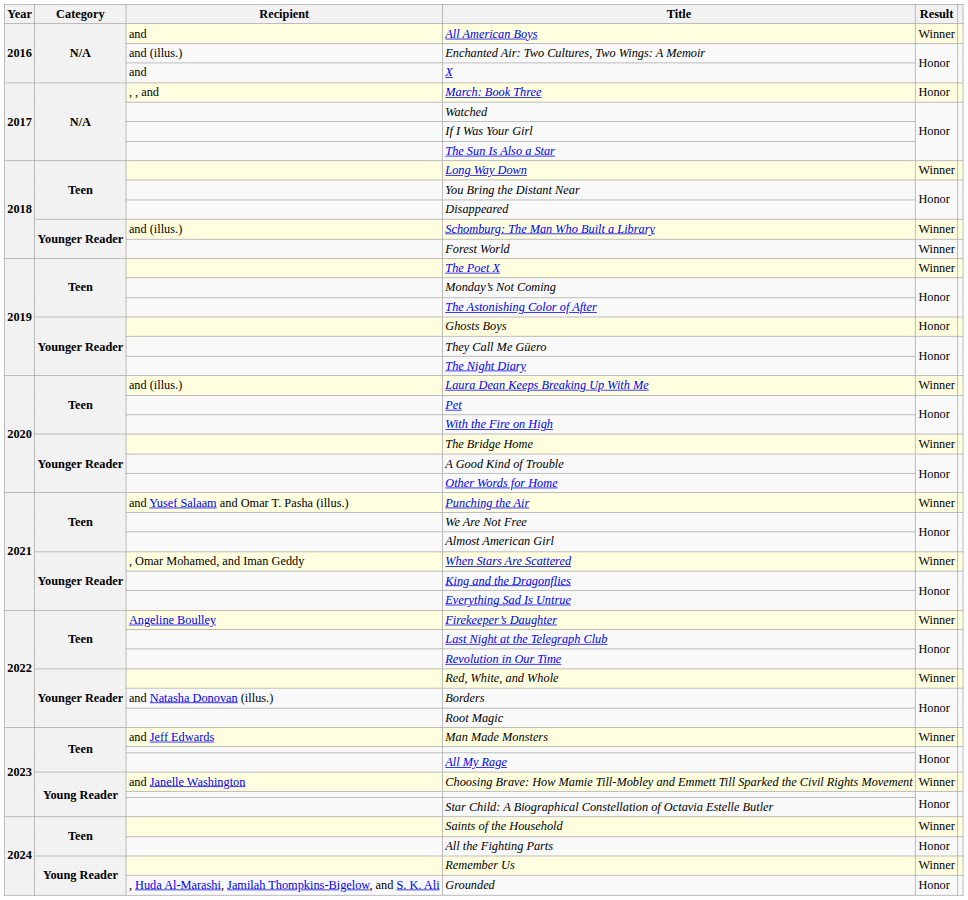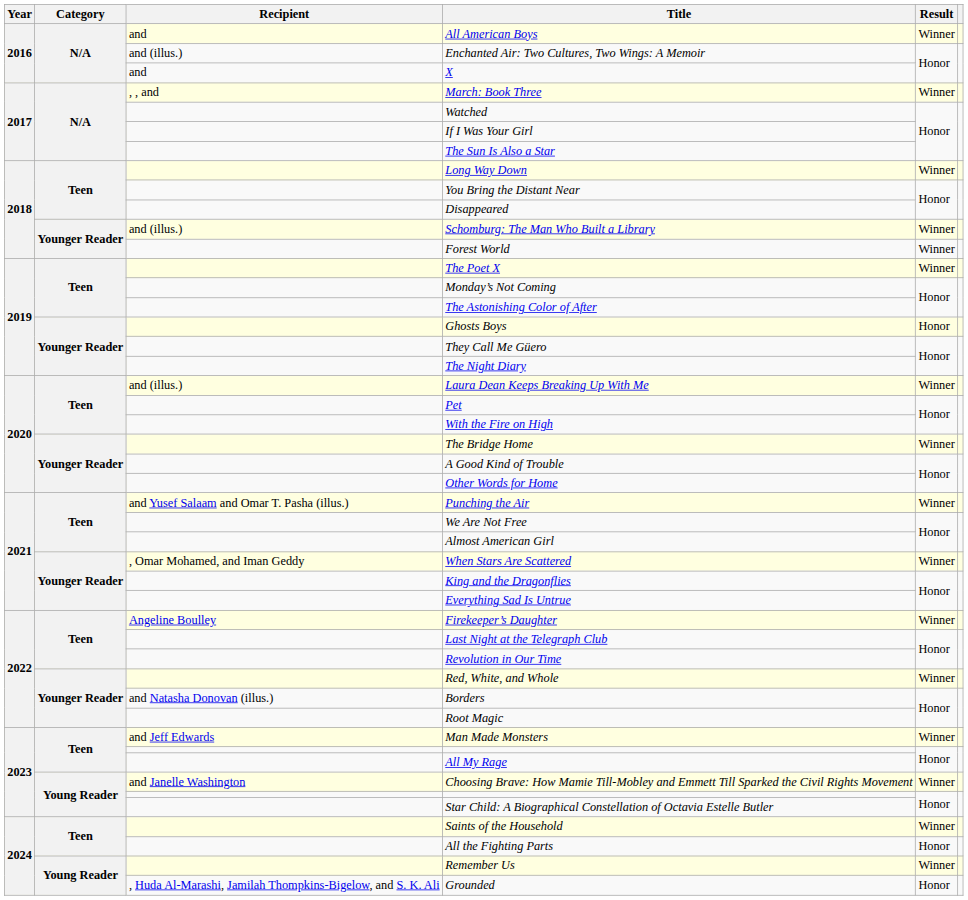 <table class="wikitable sortable mw-collapsible">
 <tr>
 <th scope="col">Year</th>
 <th scope="col">Category</th>
 <th scope="col">Recipient</th>
 <th scope="col">Title</th>
 <th scope="col">Result</th>
 <th scope="col"></th>
 </tr>
 <tr style="background:lightyellow">
 <th rowspan="3">2016</th>
 <th rowspan="3">N/A</th>
 <td> and </td>
 <td><em><a href='#'>All American Boys</a></em></td>
 <td>Winner</td>
 <td></td>
 </tr>
 <tr>
 <td>   and  (illus.)</td>
 <td><em>Enchanted Air: Two Cultures, Two Wings: A Memoir</em></td>
 <td rowspan="2">Honor</td>
 <td rowspan="2"></td>
 </tr>
 <tr>
 <td> and </td>
 <td><em><a href='#'>X</a></em></td>
 </tr>
 <tr style="background:lightyellow">
 <th rowspan="4">2017</th>
 <th rowspan="4">N/A</th>
 <td>, , and </td>
 <td><em><a href='#'>March: Book Three</a></em></td>
-<td>Honor</td>
+<td>Winner</td>
 <td></td>
 </tr>
 <tr>
 <td></td>
 <td><em>Watched</em></td>
 <td rowspan="3">Honor</td>
 <td rowspan="3"></td>
 </tr>
 <tr>
 <td></td>
 <td><em>If I Was Your Girl</em></td>
 </tr>
 <tr>
 <td></td>
 <td><em><a href='#'>The Sun Is Also a Star</a></em></td>
 </tr>
 <tr style="background:lightyellow">
 <th rowspan="5">2018</th>
 <th rowspan="3">Teen</th>
 <td></td>
 <td><em><a href='#'>Long Way Down</a></em></td>
 <td>Winner</td>
 <td></td>
 </tr>
 <tr>
 <td></td>
 <td><em>You Bring the Distant Near</em></td>
 <td rowspan="2">Honor</td>
 <td rowspan="2"></td>
 </tr>
 <tr>
 <td></td>
 <td><em>Disappeared</em></td>
 </tr>
 <tr style="background:lightyellow">
 <th rowspan="2">Younger Reader</th>
 <td>   and  (illus.)</td>
 <td><em><a href='#'>Schomburg: The Man Who Built a Library</a></em></td>
 <td>Winner</td>
 <td></td>
 </tr>
 <tr>
 <td></td>
 <td><em>Forest World</em></td>
 <td>Winner</td>
 <td></td>
 </tr>
 <tr style="background:lightyellow">
 <th rowspan="6">2019</th>
 <th rowspan="3">Teen</th>
 <td></td>
 <td><em><a href='#'>The Poet X</a></em></td>
 <td>Winner</td>
 <td></td>
 </tr>
 <tr>
 <td></td>
 <td><em>Monday’s Not Coming</em></td>
 <td rowspan="2">Honor</td>
 <td rowspan="2"></td>
 </tr>
 <tr>
 <td></td>
 <td><em><a href='#'>The Astonishing Color of After</a></em></td>
 </tr>
 <tr style="background:lightyellow">
 <th rowspan="3">Younger Reader</th>
 <td></td>
 <td><em>Ghosts Boys</em></td>
 <td>Honor</td>
 <td></td>
 </tr>
 <tr>
 <td></td>
 <td><em>They Call Me Güero</em></td>
 <td rowspan="2">Honor</td>
 <td rowspan="2"></td>
 </tr>
 <tr>
 <td></td>
 <td><em><a href='#'>The Night Diary</a></em></td>
 </tr>
 <tr style="background:lightyellow">
 <th rowspan="6">2020</th>
 <th rowspan="3">Teen</th>
 <td> and  (illus.)</td>
 <td><em><a href='#'>Laura Dean Keeps Breaking Up With Me</a></em></td>
 <td>Winner</td>
 <td></td>
 </tr>
 <tr>
 <td></td>
 <td><em><a href='#'>Pet</a></em></td>
 <td rowspan="2">Honor</td>
 <td rowspan="2"></td>
 </tr>
 <tr>
 <td></td>
 <td><em><a href='#'>With the Fire on High</a></em></td>
 </tr>
 <tr style="background:lightyellow">
 <th rowspan="3">Younger Reader</th>
 <td></td>
 <td><em>The Bridge Home</em></td>
 <td>Winner</td>
 <td></td>
 </tr>
 <tr>
 <td></td>
 <td><em>A Good Kind of Trouble</em></td>
 <td rowspan="2">Honor</td>
 <td rowspan="2"></td>
 </tr>
 <tr>
 <td></td>
 <td><em><a href='#'>Other Words for Home</a></em></td>
 </tr>
 <tr style="background:lightyellow">
 <th rowspan="6">2021</th>
 <th rowspan="3">Teen</th>
 <td> and <a href='#'>Yusef Salaam</a>   and Omar T. Pasha (illus.)</td>
 <td><em><a href='#'>Punching the Air</a></em></td>
 <td>Winner</td>
 <td></td>
 </tr>
 <tr>
 <td></td>
 <td><em>We Are Not Free</em></td>
 <td rowspan="2">Honor</td>
 <td rowspan="2"></td>
 </tr>
 <tr>
 <td></td>
 <td><em>Almost American Girl</em></td>
 </tr>
 <tr style="background:lightyellow">
 <th rowspan="3">Younger Reader</th>
 <td>, Omar Mohamed, and Iman Geddy</td>
 <td><em><a href='#'>When Stars Are Scattered</a></em></td>
 <td>Winner</td>
 <td></td>
 </tr>
 <tr>
 <td></td>
 <td><em><a href='#'>King and the Dragonflies</a></em></td>
 <td rowspan="2">Honor</td>
 <td rowspan="2"></td>
 </tr>
 <tr>
 <td></td>
 <td><em><a href='#'>Everything Sad Is Untrue</a></em></td>
 </tr>
 <tr style="background:lightyellow">
 <th rowspan="6">2022</th>
 <th rowspan="3">Teen</th>
 <td><a href='#'>Angeline Boulley</a></td>
 <td><a href='#'><em>Firekeeper’s Daughter</em></a></td>
 <td>Winner</td>
 <td></td>
 </tr>
 <tr>
 <td></td>
 <td><em><a href='#'>Last Night at the Telegraph Club</a></em></td>
 <td rowspan="2">Honor</td>
 <td rowspan="2"></td>
 </tr>
 <tr>
 <td></td>
 <td><em><a href='#'>Revolution in Our Time</a></em></td>
 </tr>
 <tr style="background:lightyellow">
 <th rowspan="3">Younger Reader</th>
 <td></td>
 <td><em>Red, White, and Whole</em></td>
 <td>Winner</td>
 <td></td>
 </tr>
 <tr>
 <td>   and <a href='#'>Natasha Donovan</a> (illus.)</td>
 <td><em>Borders</em></td>
 <td rowspan="2">Honor</td>
 <td rowspan="2"></td>
 </tr>
 <tr>
 <td></td>
 <td><em>Root Magic</em></td>
 </tr>
 <tr style="background:lightyellow">
 <th rowspan="6">2023</th>
 <th rowspan="3">Teen</th>
 <td> and <a href='#'>Jeff Edwards</a></td>
 <td><em>Man Made Monsters</em></td>
 <td>Winner</td>
 <td></td>
 </tr>
 <tr>
 <td></td>
 <td><em></em></td>
 <td rowspan="2">Honor</td>
 <td rowspan="2"></td>
 </tr>
 <tr>
 <td></td>
 <td><em><a href='#'>All My Rage</a></em></td>
 </tr>
 <tr style="background:lightyellow">
 <th rowspan="3">Young Reader</th>
 <td> and <a href='#'>Janelle Washington</a></td>
 <td><em>Choosing Brave: How Mamie Till-Mobley and Emmett Till Sparked the Civil Rights Movement</em></td>
 <td>Winner</td>
 <td></td>
 </tr>
 <tr>
 <td></td>
 <td></td>
 <td rowspan="2">Honor</td>
 <td rowspan="2"></td>
 </tr>
 <tr>
 <td></td>
 <td><em>Star Child: A Biographical Constellation of Octavia Estelle Butler</em></td>
 </tr>
 <tr style="background:lightyellow">
 <th rowspan="4">2024</th>
 <th rowspan="2">Teen</th>
 <td></td>
 <td><em>Saints of the Household</em></td>
 <td>Winner</td>
 <td></td>
 </tr>
 <tr>
 <td></td>
 <td><em>All the Fighting Parts</em></td>
 <td>Honor</td>
 <td></td>
 </tr>
 <tr style="background:lightyellow">
 <th rowspan="2">Young Reader</th>
 <td></td>
 <td><em>Remember Us</em></td>
 <td>Winner</td>
 <td></td>
 </tr>
 <tr>
 <td>, <a href='#'>Huda Al-Marashi</a>, <a href='#'>Jamilah Thompkins-Bigelow</a>, and <a href='#'>S. K. Ali</a></td>
 <td><em>Grounded</em></td>
 <td>Honor</td>
 <td></td>
 </tr>
 </table>
